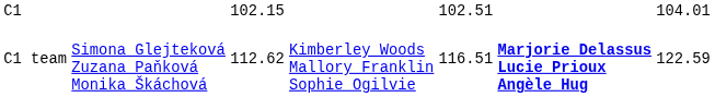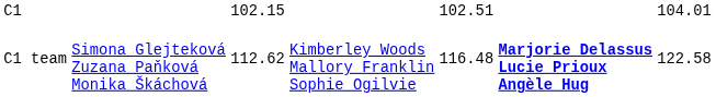 <table>
 <tr>
 <td>C1</td>
 <td></td>
 <td>102.15</td>
 <td></td>
 <td>102.51</td>
 <td></td>
 <td>104.01</td>
 </tr>
 <tr>
 <td>C1 team</td>
 <td><br><a href='#'>Simona Glejteková</a><br><a href='#'>Zuzana Paňková</a><br><a href='#'>Monika Škáchová</a></td>
 <td>112.62</td>
 <td><br><a href='#'>Kimberley Woods</a><br><a href='#'>Mallory Franklin</a><br><a href='#'>Sophie Ogilvie</a></td>
-<td>116.51</td>
+<td>116.48</td>
 <td><strong><br><a href='#'>Marjorie Delassus</a><br><a href='#'>Lucie Prioux</a><br><a href='#'>Angèle Hug</a></strong></td>
-<td>122.59</td>
+<td>122.58</td>
 </tr>
 </table>
